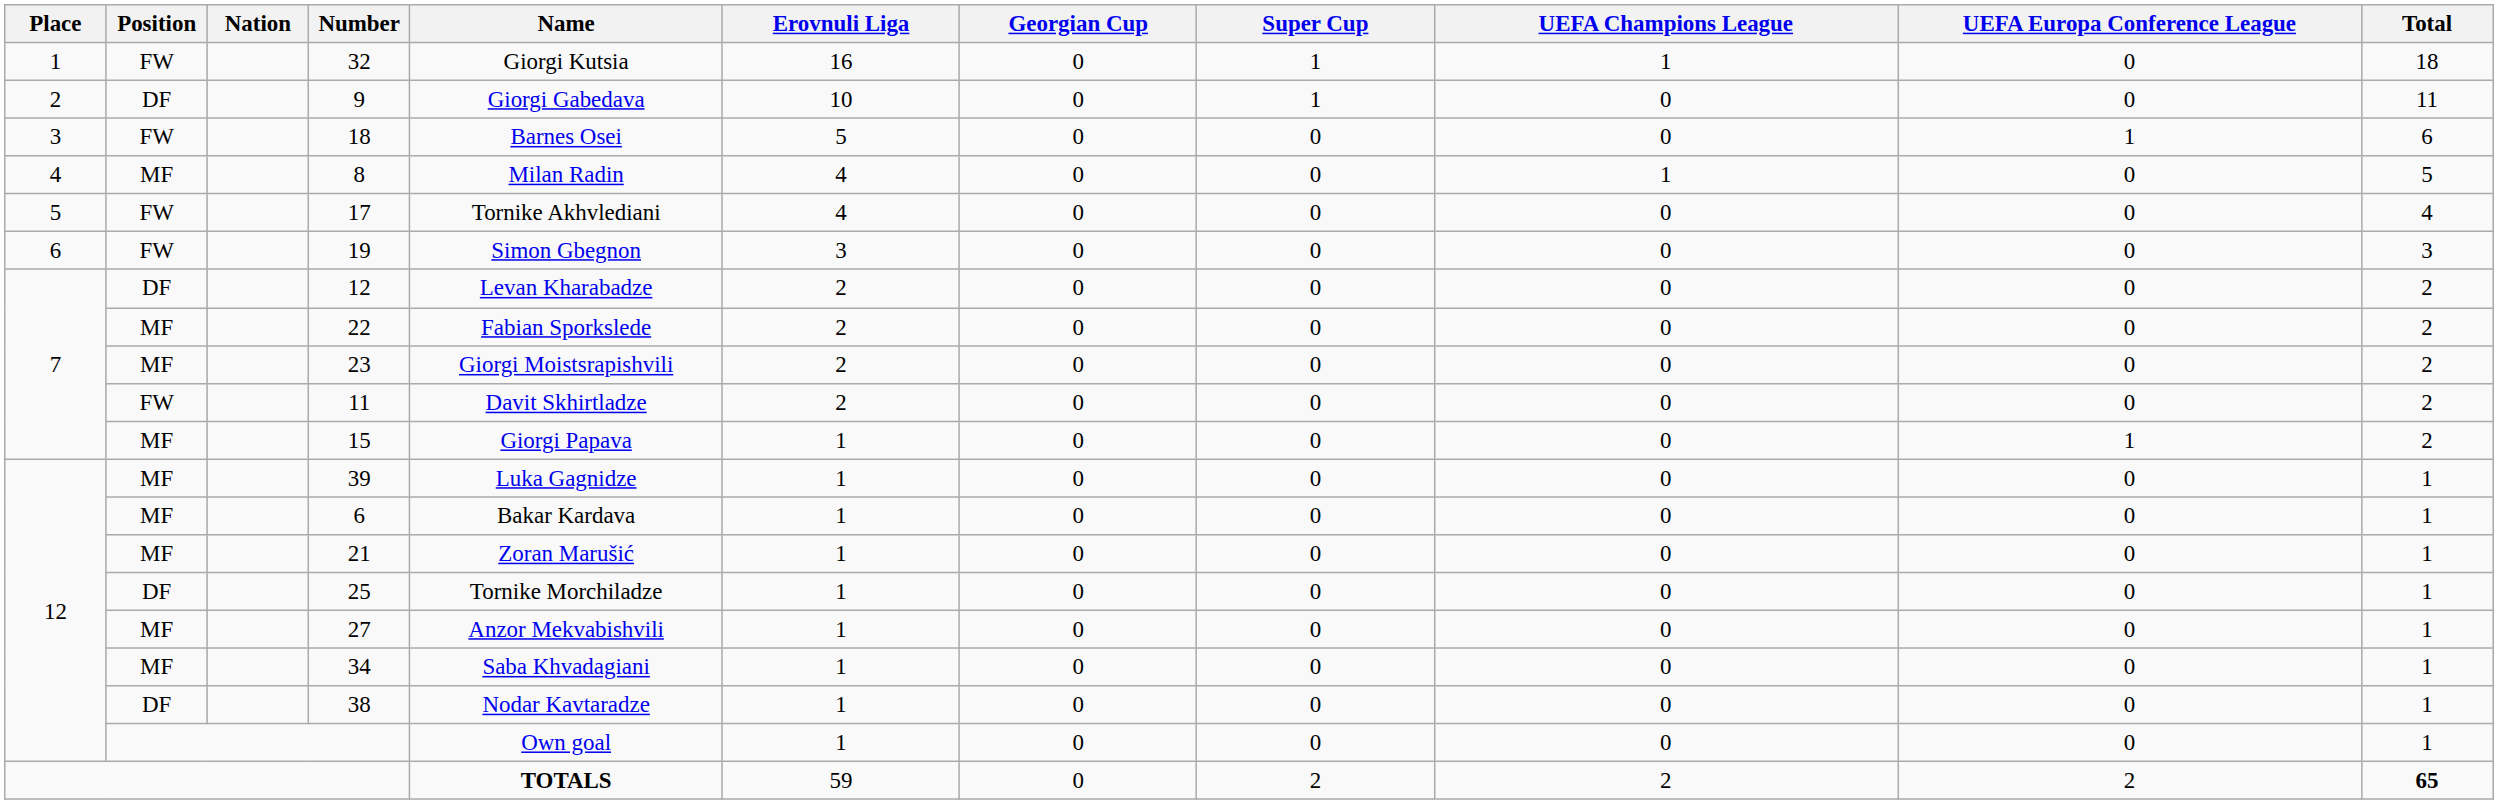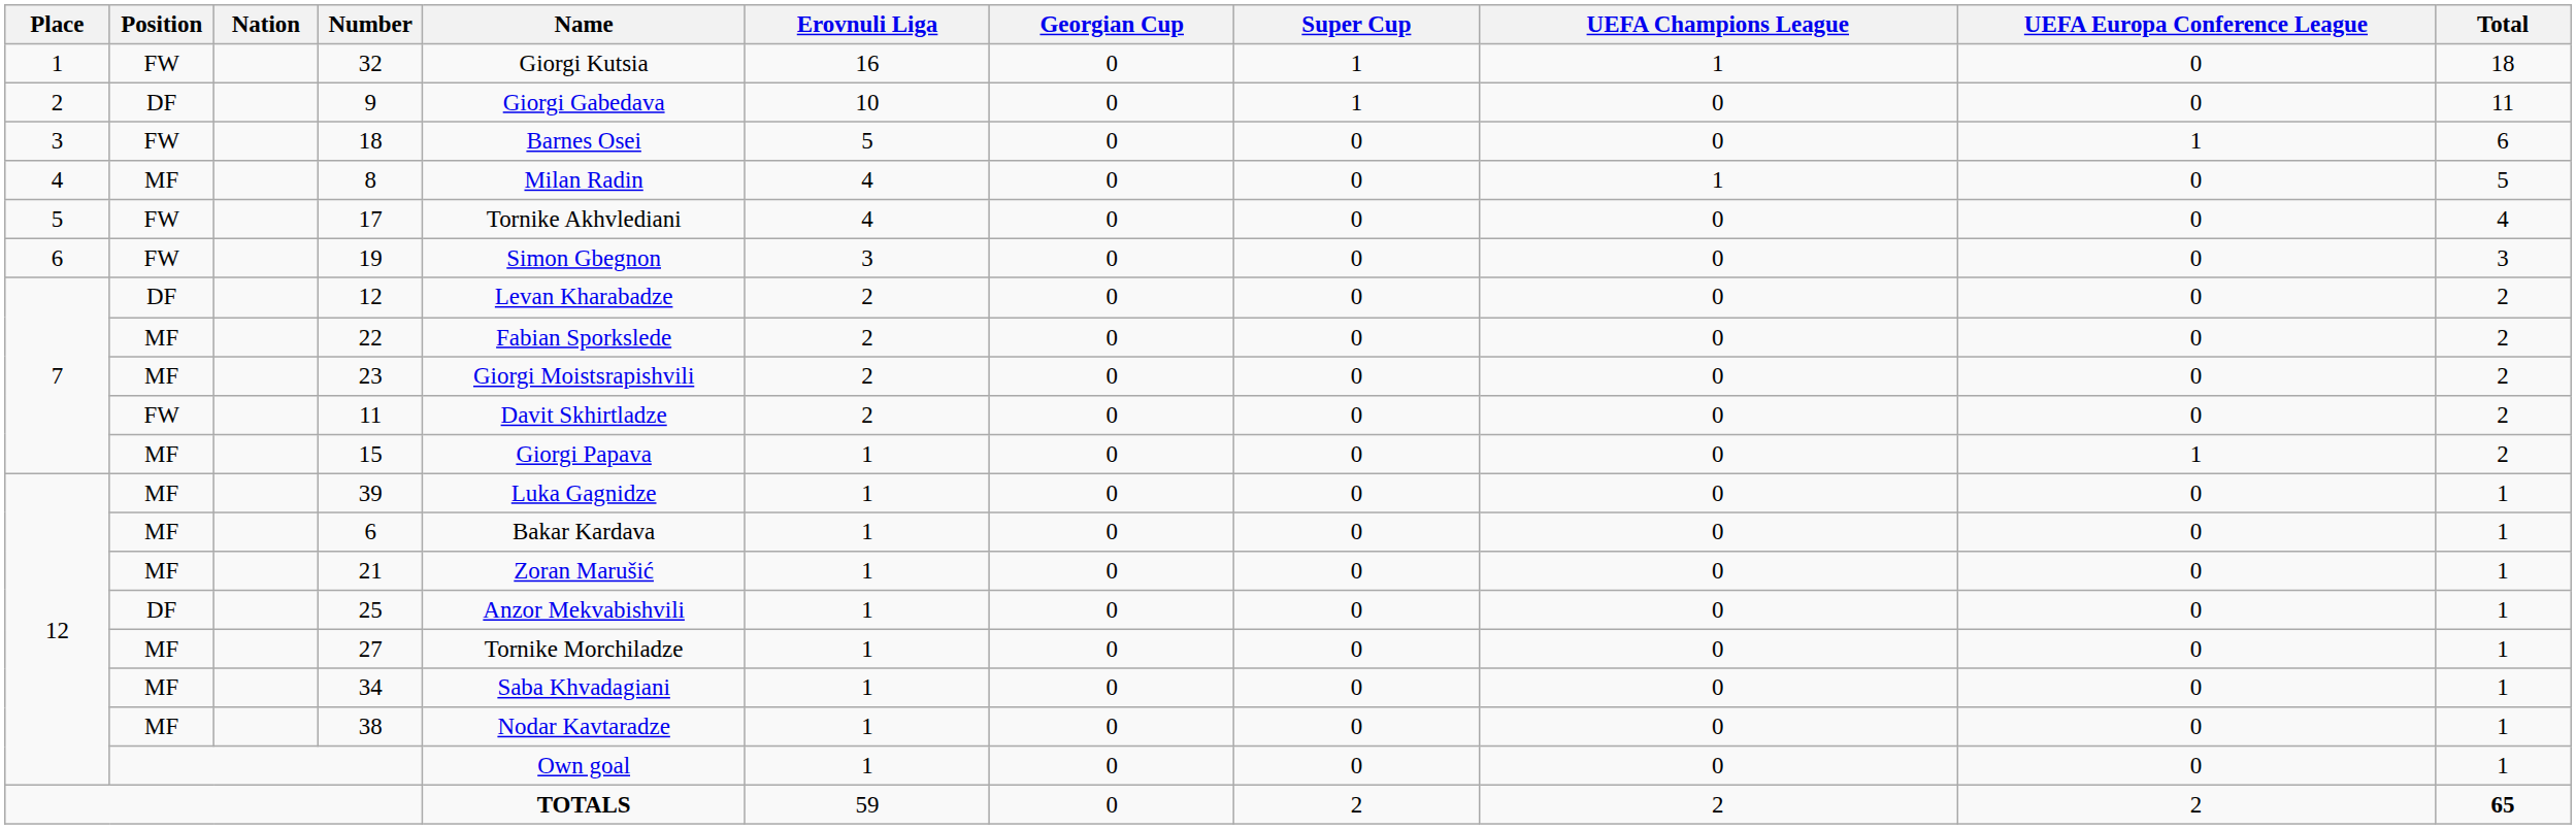 <table class="wikitable" style="font-size: 95%; text-align: center;">
 <tr>
 <th width=60>Place</th>
 <th width=60>Position</th>
 <th width=60>Nation</th>
 <th width=60>Number</th>
 <th width=200>Name</th>
 <th width=150><a href='#'>Erovnuli Liga</a></th>
 <th width=150><a href='#'>Georgian Cup</a></th>
 <th width=150><a href='#'>Super Cup</a></th>
 <th width=300><a href='#'>UEFA Champions League</a></th>
 <th width=300><a href='#'>UEFA Europa Conference League</a></th>
 <th width=80>Total</th>
 </tr>
 <tr>
 <td>1</td>
 <td>FW</td>
 <td></td>
 <td>32</td>
 <td>Giorgi Kutsia</td>
 <td>16</td>
 <td>0</td>
 <td>1</td>
 <td>1</td>
 <td>0</td>
 <td>18</td>
 </tr>
 <tr>
 <td>2</td>
 <td>DF</td>
 <td></td>
 <td>9</td>
 <td><a href='#'>Giorgi Gabedava</a></td>
 <td>10</td>
 <td>0</td>
 <td>1</td>
 <td>0</td>
 <td>0</td>
 <td>11</td>
 </tr>
 <tr>
 <td>3</td>
 <td>FW</td>
 <td></td>
 <td>18</td>
 <td><a href='#'>Barnes Osei</a></td>
 <td>5</td>
 <td>0</td>
 <td>0</td>
 <td>0</td>
 <td>1</td>
 <td>6</td>
 </tr>
 <tr>
 <td>4</td>
 <td>MF</td>
 <td></td>
 <td>8</td>
 <td><a href='#'>Milan Radin</a></td>
 <td>4</td>
 <td>0</td>
 <td>0</td>
 <td>1</td>
 <td>0</td>
 <td>5</td>
 </tr>
 <tr>
 <td>5</td>
 <td>FW</td>
 <td></td>
 <td>17</td>
 <td>Tornike Akhvlediani</td>
 <td>4</td>
 <td>0</td>
 <td>0</td>
 <td>0</td>
 <td>0</td>
 <td>4</td>
 </tr>
 <tr>
 <td>6</td>
 <td>FW</td>
 <td></td>
 <td>19</td>
 <td><a href='#'>Simon Gbegnon</a></td>
 <td>3</td>
 <td>0</td>
 <td>0</td>
 <td>0</td>
 <td>0</td>
 <td>3</td>
 </tr>
 <tr>
 <td rowspan="5">7</td>
 <td>DF</td>
 <td></td>
 <td>12</td>
 <td><a href='#'>Levan Kharabadze</a></td>
 <td>2</td>
 <td>0</td>
 <td>0</td>
 <td>0</td>
 <td>0</td>
 <td>2</td>
 </tr>
 <tr>
 <td>MF</td>
 <td></td>
 <td>22</td>
 <td><a href='#'>Fabian Sporkslede</a></td>
 <td>2</td>
 <td>0</td>
 <td>0</td>
 <td>0</td>
 <td>0</td>
 <td>2</td>
 </tr>
 <tr>
 <td>MF</td>
 <td></td>
 <td>23</td>
 <td><a href='#'>Giorgi Moistsrapishvili</a></td>
 <td>2</td>
 <td>0</td>
 <td>0</td>
 <td>0</td>
 <td>0</td>
 <td>2</td>
 </tr>
 <tr>
 <td>FW</td>
 <td></td>
 <td>11</td>
 <td><a href='#'>Davit Skhirtladze</a></td>
 <td>2</td>
 <td>0</td>
 <td>0</td>
 <td>0</td>
 <td>0</td>
 <td>2</td>
 </tr>
 <tr>
 <td>MF</td>
 <td></td>
 <td>15</td>
 <td><a href='#'>Giorgi Papava</a></td>
 <td>1</td>
 <td>0</td>
 <td>0</td>
 <td>0</td>
 <td>1</td>
 <td>2</td>
 </tr>
 <tr>
 <td rowspan="8">12</td>
 <td>MF</td>
 <td></td>
 <td>39</td>
 <td><a href='#'>Luka Gagnidze</a></td>
 <td>1</td>
 <td>0</td>
 <td>0</td>
 <td>0</td>
 <td>0</td>
 <td>1</td>
 </tr>
 <tr>
 <td>MF</td>
 <td></td>
 <td>6</td>
 <td>Bakar Kardava</td>
 <td>1</td>
 <td>0</td>
 <td>0</td>
 <td>0</td>
 <td>0</td>
 <td>1</td>
 </tr>
 <tr>
 <td>MF</td>
 <td></td>
 <td>21</td>
 <td><a href='#'>Zoran Marušić</a></td>
 <td>1</td>
 <td>0</td>
 <td>0</td>
 <td>0</td>
 <td>0</td>
 <td>1</td>
 </tr>
 <tr>
 <td>DF</td>
 <td></td>
 <td>25</td>
-<td>Tornike Morchiladze</td>
+<td><a href='#'>Anzor Mekvabishvili</a></td>
 <td>1</td>
 <td>0</td>
 <td>0</td>
 <td>0</td>
 <td>0</td>
 <td>1</td>
 </tr>
 <tr>
 <td>MF</td>
 <td></td>
 <td>27</td>
-<td><a href='#'>Anzor Mekvabishvili</a></td>
+<td>Tornike Morchiladze</td>
 <td>1</td>
 <td>0</td>
 <td>0</td>
 <td>0</td>
 <td>0</td>
 <td>1</td>
 </tr>
 <tr>
 <td>MF</td>
 <td></td>
 <td>34</td>
 <td><a href='#'>Saba Khvadagiani</a></td>
 <td>1</td>
 <td>0</td>
 <td>0</td>
 <td>0</td>
 <td>0</td>
 <td>1</td>
 </tr>
 <tr>
-<td>DF</td>
+<td>MF</td>
 <td></td>
 <td>38</td>
 <td><a href='#'>Nodar Kavtaradze</a></td>
 <td>1</td>
 <td>0</td>
 <td>0</td>
 <td>0</td>
 <td>0</td>
 <td>1</td>
 </tr>
 <tr>
 <td colspan="3"></td>
 <td><a href='#'>Own goal</a></td>
 <td>1</td>
 <td>0</td>
 <td>0</td>
 <td>0</td>
 <td>0</td>
 <td>1</td>
 </tr>
 <tr>
 <td colspan="4"></td>
 <td><strong>TOTALS</strong></td>
 <td>59</td>
 <td>0</td>
 <td>2</td>
 <td>2</td>
 <td>2</td>
 <td><strong>65</strong></td>
 </tr>
 </table>
